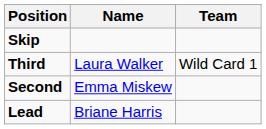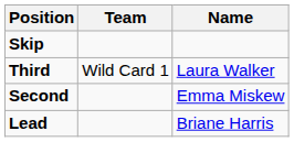 <table class="wikitable">
 <tr>
 <th><strong>Position</strong></th>
+<th><strong>Team</strong></th>
 <th><strong>Name</strong></th>
-<th><strong>Team</strong></th>
 </tr>
 <tr>
 <td><strong>Skip</strong></td>
 <td></td>
 <td></td>
 </tr>
 <tr>
 <td><strong>Third</strong></td>
+<td> Wild Card 1</td>
 <td><a href='#'>Laura Walker</a></td>
-<td> Wild Card 1</td>
 </tr>
 <tr>
 <td><strong>Second</strong></td>
+<td></td>
 <td><a href='#'>Emma Miskew</a></td>
-<td></td>
 </tr>
 <tr>
 <td><strong>Lead</strong></td>
+<td></td>
 <td><a href='#'>Briane Harris</a></td>
-<td></td>
 </tr>
 </table>
